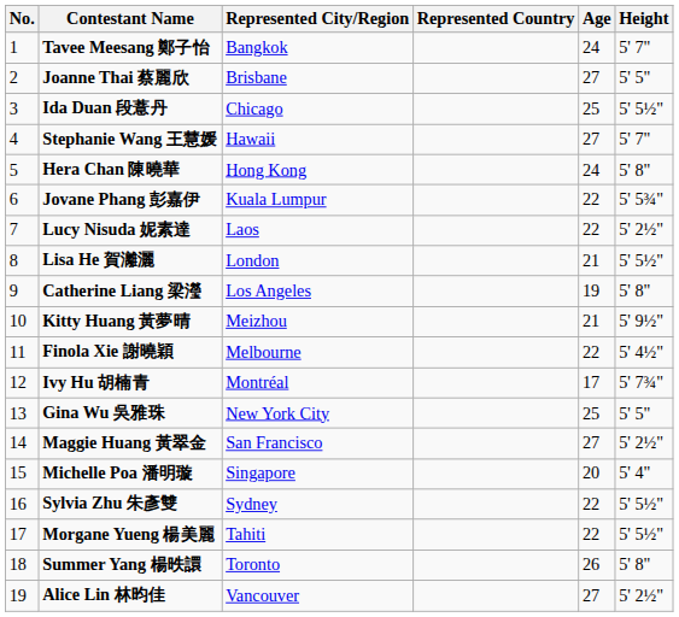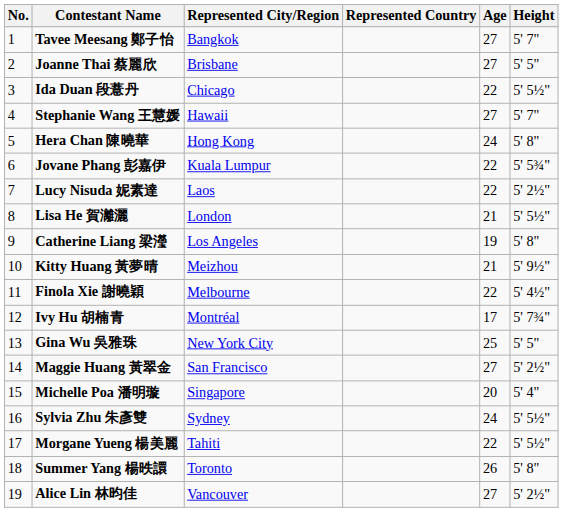 <table class="sortable wikitable">
 <tr style="background:#ccc;">
 <th>No.</th>
 <th>Contestant Name</th>
 <th>Represented City/Region</th>
 <th>Represented Country</th>
 <th>Age</th>
 <th>Height</th>
 </tr>
 <tr>
 <td>1</td>
 <td><strong>Tavee Meesang 鄭子怡</strong></td>
 <td><a href='#'>Bangkok</a></td>
 <td></td>
-<td>24</td>
+<td>27</td>
 <td>5' 7"</td>
 </tr>
 <tr>
 <td>2</td>
 <td><strong>Joanne Thai 蔡麗欣</strong></td>
 <td><a href='#'>Brisbane</a></td>
 <td></td>
 <td>27</td>
 <td>5' 5"</td>
 </tr>
 <tr>
 <td>3</td>
 <td><strong>Ida Duan 段薏丹</strong></td>
 <td><a href='#'>Chicago</a></td>
 <td></td>
-<td>25</td>
+<td>22</td>
 <td>5' 5½"</td>
 </tr>
 <tr>
 <td>4</td>
 <td><strong>Stephanie Wang 王慧媛</strong></td>
 <td><a href='#'>Hawaii</a></td>
 <td></td>
 <td>27</td>
 <td>5' 7"</td>
 </tr>
 <tr>
 <td>5</td>
 <td><strong>Hera Chan 陳曉華</strong></td>
 <td><a href='#'>Hong Kong</a></td>
 <td></td>
 <td>24</td>
 <td>5' 8"</td>
 </tr>
 <tr>
 <td>6</td>
 <td><strong>Jovane Phang 彭嘉伊</strong></td>
 <td><a href='#'>Kuala Lumpur</a></td>
 <td></td>
 <td>22</td>
 <td>5' 5¾"</td>
 </tr>
 <tr>
 <td>7</td>
 <td><strong>Lucy Nisuda 妮素達</strong></td>
 <td><a href='#'>Laos</a></td>
 <td></td>
 <td>22</td>
 <td>5' 2½"</td>
 </tr>
 <tr>
 <td>8</td>
 <td><strong>Lisa He 賀灕灑</strong></td>
 <td><a href='#'>London</a></td>
 <td></td>
 <td>21</td>
 <td>5' 5½"</td>
 </tr>
 <tr>
 <td>9</td>
 <td><strong>Catherine Liang 梁瀅</strong></td>
 <td><a href='#'>Los Angeles</a></td>
 <td></td>
 <td>19</td>
 <td>5' 8"</td>
 </tr>
 <tr>
 <td>10</td>
 <td><strong>Kitty Huang 黃夢晴</strong></td>
 <td><a href='#'>Meizhou</a></td>
 <td></td>
 <td>21</td>
 <td>5' 9½"</td>
 </tr>
 <tr>
 <td>11</td>
 <td><strong>Finola Xie 謝曉穎</strong></td>
 <td><a href='#'>Melbourne</a></td>
 <td></td>
 <td>22</td>
 <td>5' 4½"</td>
 </tr>
 <tr>
 <td>12</td>
 <td><strong>Ivy Hu 胡楠青</strong></td>
 <td><a href='#'>Montréal</a></td>
 <td></td>
 <td>17</td>
 <td>5' 7¾"</td>
 </tr>
 <tr>
 <td>13</td>
 <td><strong>Gina Wu 吳雅珠</strong></td>
 <td><a href='#'>New York City</a></td>
 <td></td>
 <td>25</td>
 <td>5' 5"</td>
 </tr>
 <tr>
 <td>14</td>
 <td><strong>Maggie Huang 黃翠金</strong></td>
 <td><a href='#'>San Francisco</a></td>
 <td></td>
 <td>27</td>
 <td>5' 2½"</td>
 </tr>
 <tr>
 <td>15</td>
 <td><strong>Michelle Poa 潘明璇</strong></td>
 <td><a href='#'>Singapore</a></td>
 <td></td>
 <td>20</td>
 <td>5' 4"</td>
 </tr>
 <tr>
 <td>16</td>
 <td><strong>Sylvia Zhu 朱彥雙</strong></td>
 <td><a href='#'>Sydney</a></td>
 <td></td>
-<td>22</td>
+<td>24</td>
 <td>5' 5½"</td>
 </tr>
 <tr>
 <td>17</td>
 <td><strong>Morgane Yueng 楊美麗</strong></td>
 <td><a href='#'>Tahiti</a></td>
 <td></td>
 <td>22</td>
 <td>5' 5½"</td>
 </tr>
 <tr>
 <td>18</td>
 <td><strong>Summer Yang 楊昳譞</strong></td>
 <td><a href='#'>Toronto</a></td>
 <td></td>
 <td>26</td>
 <td>5' 8"</td>
 </tr>
 <tr>
 <td>19</td>
 <td><strong>Alice Lin 林昀佳</strong></td>
 <td><a href='#'>Vancouver</a></td>
 <td></td>
 <td>27</td>
 <td>5' 2½"</td>
 </tr>
 </table>
